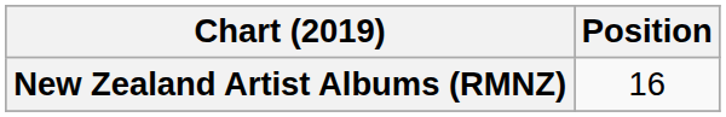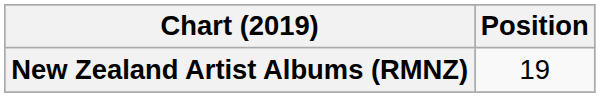 <table class="wikitable plainrowheaders" style="text-align:center">
 <tr>
 <th scope="col">Chart (2019)</th>
 <th scope="col">Position</th>
 </tr>
 <tr>
 <th scope="row">New Zealand Artist Albums (RMNZ)</th>
-<td>16</td>
+<td>19</td>
 </tr>
 </table>
